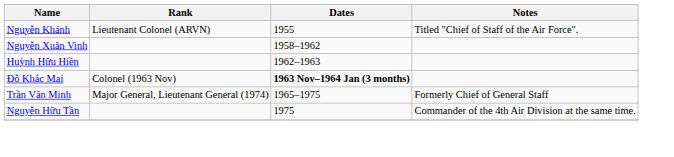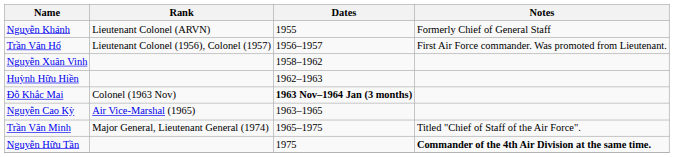 <table class="wikitable">
 <tr>
 <th>Name</th>
 <th>Rank</th>
 <th>Dates</th>
 <th>Notes</th>
 </tr>
 <tr>
 <td><a href='#'>Nguyễn Khánh</a></td>
 <td>Lieutenant Colonel (ARVN)</td>
 <td>1955</td>
-<td>Titled "Chief of Staff of the Air Force".</td>
+<td>Formerly Chief of General Staff</td>
+</tr>
+<tr>
+<td><a href='#'>Trần Văn Hổ</a></td>
+<td>Lieutenant Colonel (1956), Colonel (1957)</td>
+<td>1956–1957</td>
+<td>First Air Force commander. Was promoted from Lieutenant.</td>
 </tr>
 <tr>
 <td><a href='#'>Nguyễn Xuân Vinh</a></td>
 <td></td>
 <td>1958–1962</td>
 <td></td>
 </tr>
 <tr>
 <td><a href='#'>Huỳnh Hữu Hiền</a></td>
 <td></td>
 <td>1962–1963</td>
 <td></td>
 </tr>
 <tr>
 <td><a href='#'>Đỗ Khắc Mai</a></td>
 <td>Colonel (1963 Nov)</td>
 <td><strong>1963 Nov–1964 Jan (3 months)</strong></td>
 <td></td>
 </tr>
 <tr>
+<td><a href='#'>Nguyễn Cao Kỳ</a></td>
+<td><a href='#'>Air Vice-Marshal</a> (1965)</td>
+<td>1963–1965</td>
+<td></td>
+</tr>
+<tr>
 <td><a href='#'>Trần Văn Minh</a></td>
 <td>Major General, Lieutenant General (1974)</td>
 <td>1965–1975</td>
-<td>Formerly Chief of General Staff</td>
+<td>Titled "Chief of Staff of the Air Force".</td>
 </tr>
 <tr>
 <td><a href='#'>Nguyễn Hữu Tần</a></td>
 <td></td>
 <td>1975</td>
-<td>Commander of the 4th Air Division at the same time.</td>
+<td><strong>Commander of the 4th Air Division at the same time.</strong></td>
 </tr>
 <tr>
 </tr>
 </table>
